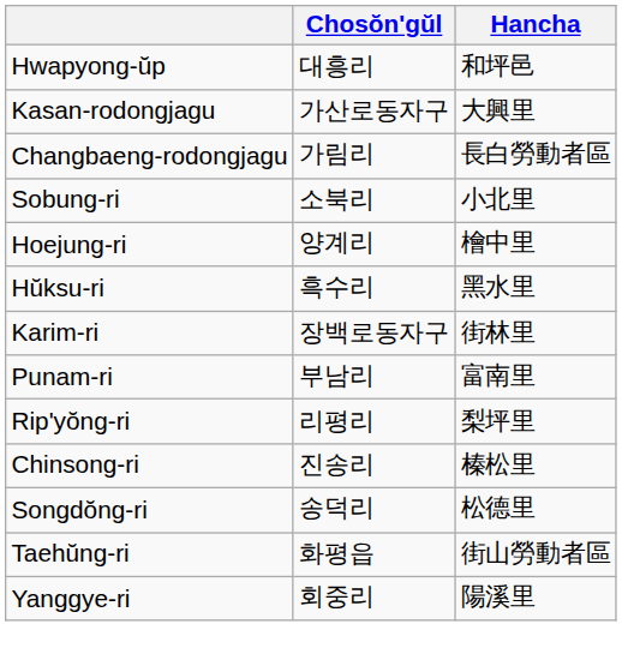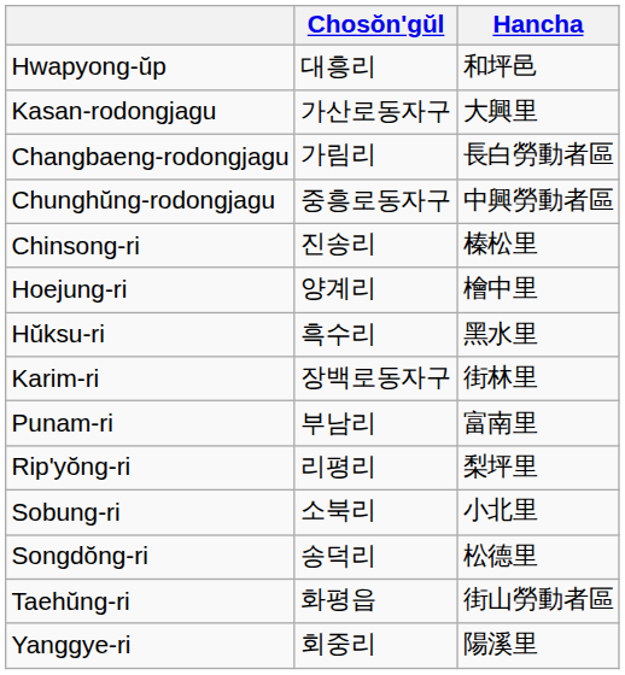 <table class="wikitable">
 <tr>
 <th></th>
 <th><a href='#'>Chosŏn'gŭl</a></th>
 <th><a href='#'>Hancha</a></th>
 </tr>
 <tr>
 <td>Hwapyong-ŭp</td>
 <td>대흥리</td>
 <td>和坪邑</td>
 </tr>
 <tr>
 <td>Kasan-rodongjagu</td>
 <td>가산로동자구</td>
 <td>大興里</td>
 </tr>
 <tr>
 <td>Changbaeng-rodongjagu</td>
 <td>가림리</td>
 <td>長白勞動者區</td>
 </tr>
 <tr>
-<td>Sobung-ri</td>
-<td>소북리</td>
-<td>小北里</td>
+<td>Chunghŭng-rodongjagu</td>
+<td>중흥로동자구</td>
+<td>中興勞動者區</td>
+</tr>
+<tr>
+<td>Chinsong-ri</td>
+<td>진송리</td>
+<td>榛松里</td>
 </tr>
 <tr>
 <td>Hoejung-ri</td>
 <td>양계리</td>
 <td>檜中里</td>
 </tr>
 <tr>
 <td>Hŭksu-ri</td>
 <td>흑수리</td>
 <td>黑水里</td>
 </tr>
 <tr>
 <td>Karim-ri</td>
 <td>장백로동자구</td>
 <td>街林里</td>
 </tr>
 <tr>
 <td>Punam-ri</td>
 <td>부남리</td>
 <td>富南里</td>
 </tr>
 <tr>
 <td>Rip'yŏng-ri</td>
 <td>리평리</td>
 <td>梨坪里</td>
 </tr>
 <tr>
-<td>Chinsong-ri</td>
-<td>진송리</td>
-<td>榛松里</td>
+<td>Sobung-ri</td>
+<td>소북리</td>
+<td>小北里</td>
 </tr>
 <tr>
 <td>Songdŏng-ri</td>
 <td>송덕리</td>
 <td>松德里</td>
 </tr>
 <tr>
 <td>Taehŭng-ri</td>
 <td>화평읍</td>
 <td>街山勞動者區</td>
 </tr>
 <tr>
 <td>Yanggye-ri</td>
 <td>회중리</td>
 <td>陽溪里</td>
 </tr>
 </table>
